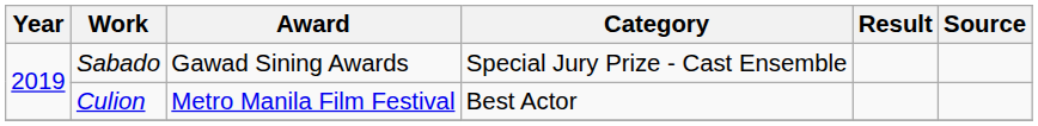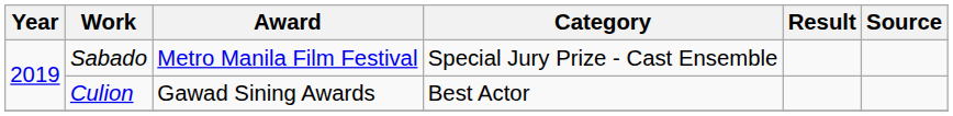 <table class="wikitable">
 <tr>
 <th>Year</th>
 <th>Work</th>
 <th>Award</th>
 <th>Category</th>
 <th>Result</th>
 <th>Source </th>
 </tr>
 <tr>
 <td rowspan=2><a href='#'>2019</a></td>
 <td><em>Sabado</em></td>
-<td>Gawad Sining Awards</td>
+<td><a href='#'>Metro Manila Film Festival</a></td>
 <td>Special Jury Prize - Cast Ensemble</td>
 <td></td>
 <td></td>
 </tr>
 <tr>
 <td><em><a href='#'>Culion</a></em></td>
-<td><a href='#'>Metro Manila Film Festival</a></td>
+<td>Gawad Sining Awards</td>
 <td>Best Actor</td>
 <td></td>
 <td></td>
 </tr>
 <tr>
 </tr>
 </table>
